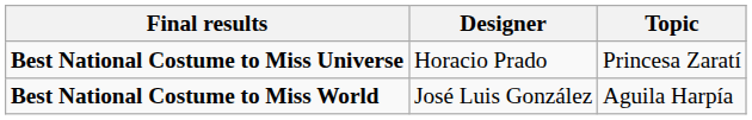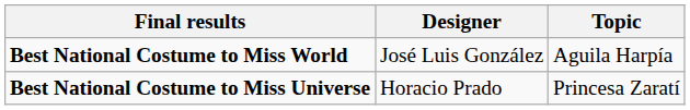 <table class="wikitable">
 <tr>
 <th>Final results</th>
 <th>Designer</th>
 <th>Topic</th>
 </tr>
 <tr>
+<td><strong>Best National Costume to Miss World</strong></td>
+<td>José Luis González</td>
+<td>Aguila Harpía</td>
+</tr>
+<tr>
 <td><strong>Best National Costume to Miss Universe</strong></td>
 <td>Horacio Prado</td>
 <td>Princesa Zaratí</td>
 </tr>
-<tr>
-<td><strong>Best National Costume to Miss World</strong></td>
-<td>José Luis González</td>
-<td>Aguila Harpía</td>
-</tr>
 </table>
